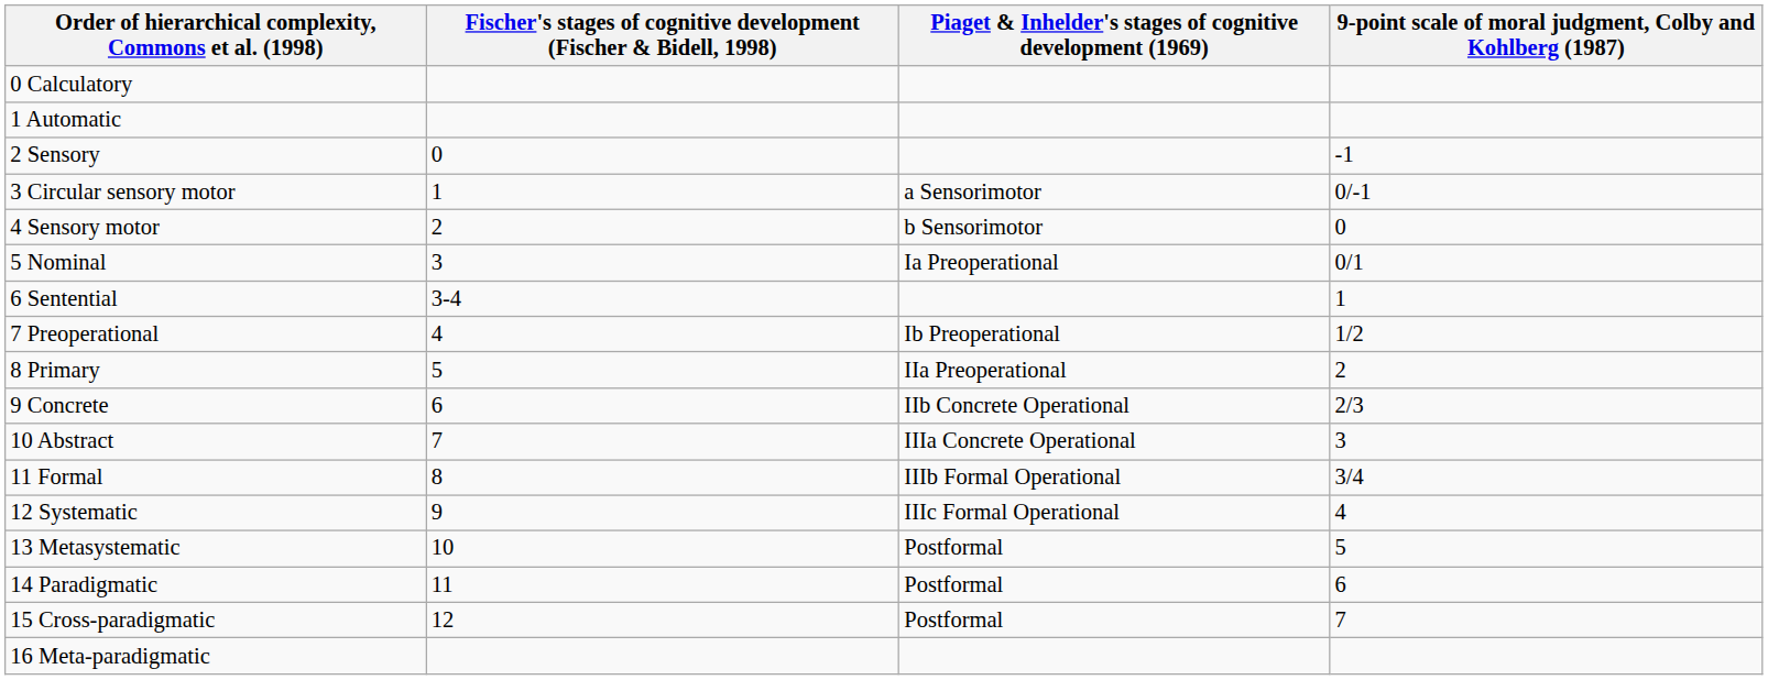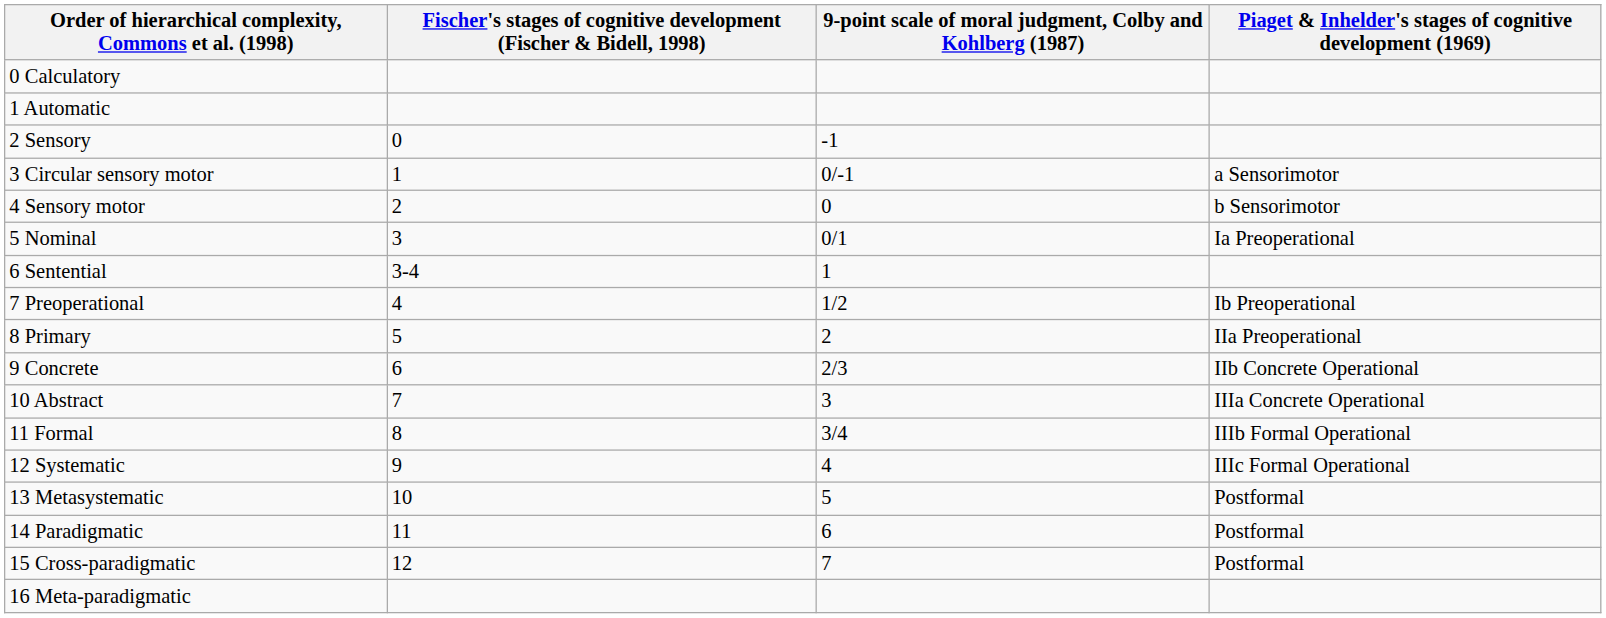 <table class="wikitable">
 <tr>
 <th>Order of hierarchical complexity, <a href='#'>Commons</a> et al. (1998)</th>
 <th><a href='#'>Fischer</a>'s stages of cognitive development (Fischer & Bidell, 1998)</th>
+<th>9-point scale of moral judgment, Colby and <a href='#'>Kohlberg</a> (1987)</th>
 <th><a href='#'>Piaget</a> & <a href='#'>Inhelder</a>'s stages of cognitive development (1969)</th>
-<th>9-point scale of moral judgment, Colby and <a href='#'>Kohlberg</a> (1987)</th>
 </tr>
 <tr>
 <td>0 Calculatory</td>
 <td></td>
 <td></td>
 <td></td>
 </tr>
 <tr>
 <td>1 Automatic</td>
 <td></td>
 <td></td>
 <td></td>
 </tr>
 <tr>
 <td>2 Sensory</td>
 <td>0</td>
+<td>-1</td>
 <td></td>
-<td>-1</td>
 </tr>
 <tr>
 <td>3 Circular sensory motor</td>
 <td>1</td>
+<td>0/-1</td>
 <td>a Sensorimotor</td>
-<td>0/-1</td>
 </tr>
 <tr>
 <td>4 Sensory motor</td>
 <td>2</td>
+<td>0</td>
 <td>b Sensorimotor</td>
-<td>0</td>
 </tr>
 <tr>
 <td>5 Nominal</td>
 <td>3</td>
+<td>0/1</td>
 <td>Ia Preoperational</td>
-<td>0/1</td>
 </tr>
 <tr>
 <td>6 Sentential</td>
 <td>3-4</td>
+<td>1</td>
 <td></td>
-<td>1</td>
 </tr>
 <tr>
 <td>7 Preoperational</td>
 <td>4</td>
+<td>1/2</td>
 <td>Ib Preoperational</td>
-<td>1/2</td>
 </tr>
 <tr>
 <td>8 Primary</td>
 <td>5</td>
+<td>2</td>
 <td>IIa Preoperational</td>
-<td>2</td>
 </tr>
 <tr>
 <td>9 Concrete</td>
 <td>6</td>
+<td>2/3</td>
 <td>IIb Concrete Operational</td>
-<td>2/3</td>
 </tr>
 <tr>
 <td>10 Abstract</td>
 <td>7</td>
+<td>3</td>
 <td>IIIa Concrete Operational</td>
-<td>3</td>
 </tr>
 <tr>
 <td>11 Formal</td>
 <td>8</td>
+<td>3/4</td>
 <td>IIIb Formal Operational</td>
-<td>3/4</td>
 </tr>
 <tr>
 <td>12 Systematic</td>
 <td>9</td>
+<td>4</td>
 <td>IIIc Formal Operational</td>
-<td>4</td>
 </tr>
 <tr>
 <td>13 Metasystematic</td>
 <td>10</td>
+<td>5</td>
 <td>Postformal</td>
-<td>5</td>
 </tr>
 <tr>
 <td>14 Paradigmatic</td>
 <td>11</td>
+<td>6</td>
 <td>Postformal</td>
-<td>6</td>
 </tr>
 <tr>
 <td>15 Cross-paradigmatic</td>
 <td>12</td>
+<td>7</td>
 <td>Postformal</td>
-<td>7</td>
 </tr>
 <tr>
 <td>16 Meta-paradigmatic</td>
 <td></td>
 <td></td>
 <td></td>
 </tr>
 </table>
